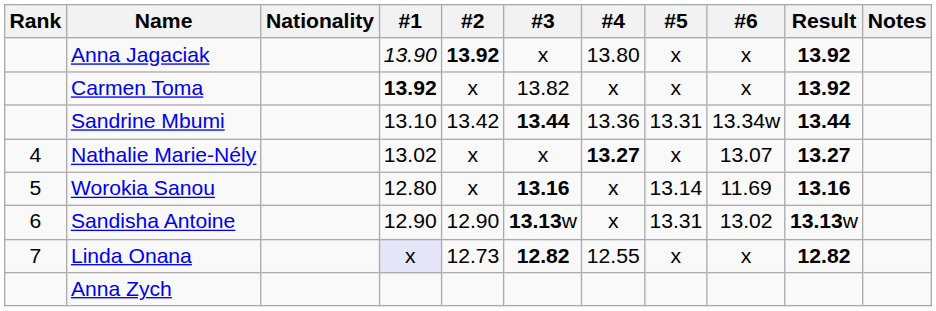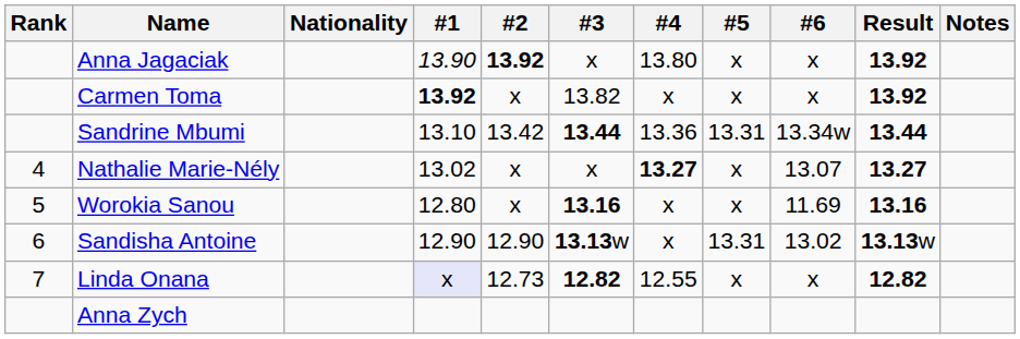 <table class="wikitable sortable" style="text-align:center">
 <tr>
 <th>Rank</th>
 <th>Name</th>
 <th>Nationality</th>
 <th>#1</th>
 <th>#2</th>
 <th>#3</th>
 <th>#4</th>
 <th>#5</th>
 <th>#6</th>
 <th>Result</th>
 <th>Notes</th>
 </tr>
 <tr>
 <td></td>
 <td align=left><a href='#'>Anna Jagaciak</a></td>
 <td align=left></td>
 <td><em>13.90</em></td>
 <td><strong>13.92</strong></td>
 <td>x</td>
 <td>13.80</td>
 <td>x</td>
 <td>x</td>
 <td><strong>13.92</strong></td>
 <td></td>
 </tr>
 <tr>
 <td></td>
 <td align=left><a href='#'>Carmen Toma</a></td>
 <td align=left></td>
 <td><strong>13.92</strong></td>
 <td>x</td>
 <td>13.82</td>
 <td>x</td>
 <td>x</td>
 <td>x</td>
 <td><strong>13.92</strong></td>
 <td></td>
 </tr>
 <tr>
 <td></td>
 <td align=left><a href='#'>Sandrine Mbumi</a></td>
 <td align=left></td>
 <td>13.10</td>
 <td>13.42</td>
 <td><strong>13.44</strong></td>
 <td>13.36</td>
 <td>13.31</td>
 <td>13.34w</td>
 <td><strong>13.44</strong></td>
 <td></td>
 </tr>
 <tr>
 <td>4</td>
 <td align=left><a href='#'>Nathalie Marie-Nély</a></td>
 <td align=left></td>
 <td>13.02</td>
 <td>x</td>
 <td>x</td>
 <td><strong>13.27</strong></td>
 <td>x</td>
 <td>13.07</td>
 <td><strong>13.27</strong></td>
 <td></td>
 </tr>
 <tr>
 <td>5</td>
 <td align=left><a href='#'>Worokia Sanou</a></td>
 <td align=left></td>
 <td>12.80</td>
 <td>x</td>
 <td><strong>13.16</strong></td>
 <td>x</td>
-<td>13.14</td>
+<td>x</td>
 <td>11.69</td>
 <td><strong>13.16</strong></td>
 <td></td>
 </tr>
 <tr>
 <td>6</td>
 <td align=left><a href='#'>Sandisha Antoine</a></td>
 <td align=left></td>
 <td>12.90</td>
 <td>12.90</td>
 <td><strong>13.13</strong>w</td>
 <td>x</td>
 <td>13.31</td>
 <td>13.02</td>
 <td><strong>13.13</strong>w</td>
 <td></td>
 </tr>
 <tr>
 <td>7</td>
 <td align=left><a href='#'>Linda Onana</a></td>
 <td align=left></td>
 <td style="background: lavender;">x</td>
 <td>12.73</td>
 <td><strong>12.82</strong></td>
 <td>12.55</td>
 <td>x</td>
 <td>x</td>
 <td><strong>12.82</strong></td>
 <td></td>
 </tr>
 <tr>
 <td></td>
 <td align=left><a href='#'>Anna Zych</a></td>
 <td align=left></td>
 <td></td>
 <td></td>
 <td></td>
 <td></td>
 <td></td>
 <td></td>
 <td><strong></strong></td>
 <td></td>
 </tr>
 </table>
